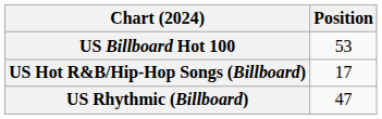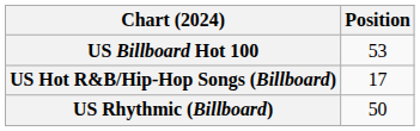 <table class="wikitable sortable plainrowheaders" style="text-align:center">
 <tr>
 <th scope="col">Chart (2024)</th>
 <th scope="col">Position</th>
 </tr>
 <tr>
 <th scope="row">US <em>Billboard</em> Hot 100</th>
 <td>53</td>
 </tr>
 <tr>
 <th scope="row">US Hot R&B/Hip-Hop Songs (<em>Billboard</em>)</th>
 <td>17</td>
 </tr>
 <tr>
 <th scope="row">US Rhythmic (<em>Billboard</em>)</th>
-<td>47</td>
+<td>50</td>
 </tr>
 </table>
